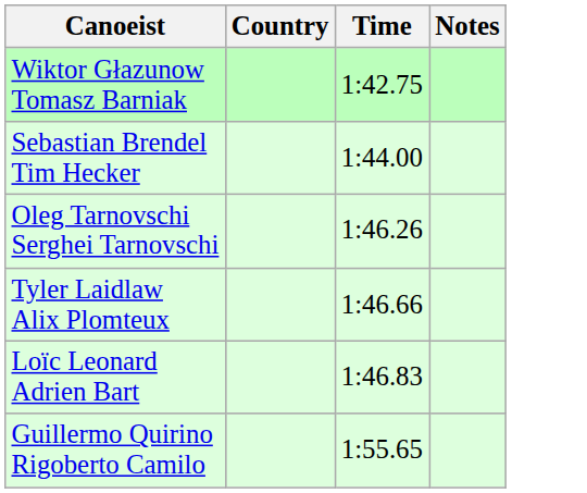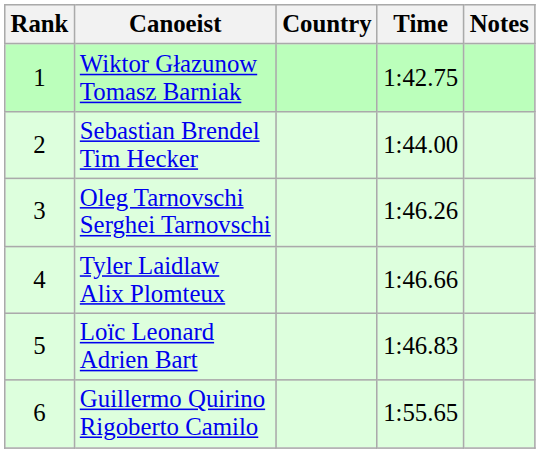 <table class="wikitable" style="text-align:center">
 <tr>
+<th>Rank</th>
 <th>Canoeist</th>
 <th>Country</th>
 <th>Time</th>
 <th>Notes</th>
 </tr>
 <tr bgcolor=bbffbb>
+<td>1</td>
 <td align="left"><a href='#'>Wiktor Głazunow</a><br><a href='#'>Tomasz Barniak</a></td>
 <td align="left"></td>
 <td>1:42.75</td>
 <td></td>
 </tr>
 <tr bgcolor=ddffdd>
+<td>2</td>
 <td align="left"><a href='#'>Sebastian Brendel</a><br><a href='#'>Tim Hecker</a></td>
 <td align="left"></td>
 <td>1:44.00</td>
 <td></td>
 </tr>
 <tr bgcolor=ddffdd>
+<td>3</td>
 <td align="left"><a href='#'>Oleg Tarnovschi</a><br><a href='#'>Serghei Tarnovschi</a></td>
 <td align="left"></td>
 <td>1:46.26</td>
 <td></td>
 </tr>
 <tr bgcolor=ddffdd>
+<td>4</td>
 <td align="left"><a href='#'>Tyler Laidlaw</a><br><a href='#'>Alix Plomteux</a></td>
 <td align="left"></td>
 <td>1:46.66</td>
 <td></td>
 </tr>
 <tr bgcolor=ddffdd>
+<td>5</td>
 <td align="left"><a href='#'>Loïc Leonard</a><br><a href='#'>Adrien Bart</a></td>
 <td align="left"></td>
 <td>1:46.83</td>
 <td></td>
 </tr>
 <tr bgcolor=ddffdd>
+<td>6</td>
 <td align="left"><a href='#'>Guillermo Quirino</a><br><a href='#'>Rigoberto Camilo</a></td>
 <td align="left"></td>
 <td>1:55.65</td>
 <td></td>
 </tr>
 </table>
